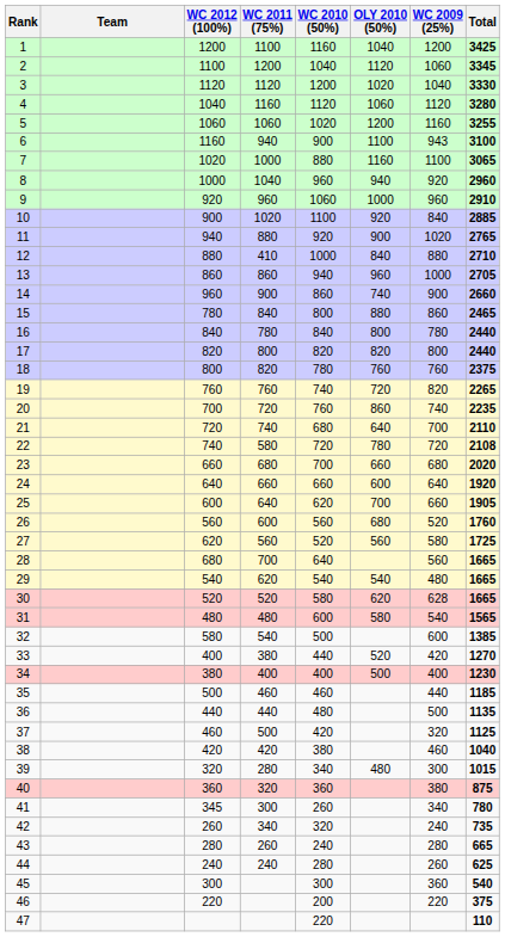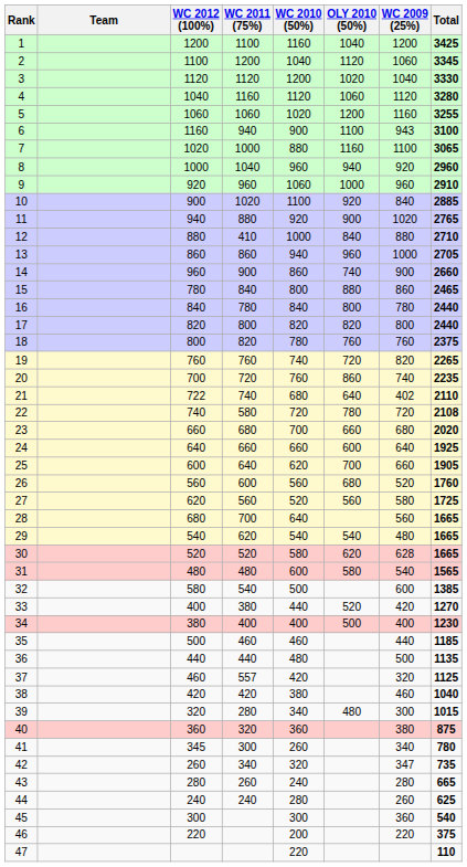 <table class="wikitable sortable" style="font-size:90%; text-align:center;margin: 1em auto 1em auto ">
 <tr>
 <th>Rank</th>
 <th width=165>Team</th>
 <th><a href='#'>WC 2012</a><br>(100%)</th>
 <th><a href='#'>WC 2011</a><br>(75%)</th>
 <th><a href='#'>WC 2010</a><br>(50%)</th>
 <th><a href='#'>OLY 2010</a><br>(50%)</th>
 <th><a href='#'>WC 2009</a><br>(25%)</th>
 <th>Total</th>
 </tr>
 <tr style="background: #ccffcc;">
 <td>1</td>
 <td align=left></td>
 <td>1200</td>
 <td>1100</td>
 <td>1160</td>
 <td>1040</td>
 <td>1200</td>
 <td><strong>3425</strong></td>
 </tr>
 <tr style="background: #ccffcc;">
 <td>2</td>
 <td align=left></td>
 <td>1100</td>
 <td>1200</td>
 <td>1040</td>
 <td>1120</td>
 <td>1060</td>
 <td><strong>3345</strong></td>
 </tr>
 <tr style="background: #ccffcc;">
 <td>3</td>
 <td align=left></td>
 <td>1120</td>
 <td>1120</td>
 <td>1200</td>
 <td>1020</td>
 <td>1040</td>
 <td><strong>3330</strong></td>
 </tr>
 <tr style="background: #ccffcc;">
 <td>4</td>
 <td align=left></td>
 <td>1040</td>
 <td>1160</td>
 <td>1120</td>
 <td>1060</td>
 <td>1120</td>
 <td><strong>3280</strong></td>
 </tr>
 <tr style="background: #ccffcc;">
 <td>5</td>
 <td align=left></td>
 <td>1060</td>
 <td>1060</td>
 <td>1020</td>
 <td>1200</td>
 <td>1160</td>
 <td><strong>3255</strong></td>
 </tr>
 <tr style="background: #ccffcc;">
 <td>6</td>
 <td align=left></td>
 <td>1160</td>
 <td>940</td>
 <td>900</td>
 <td>1100</td>
 <td>943</td>
 <td><strong>3100</strong></td>
 </tr>
 <tr style="background: #ccffcc;">
 <td>7</td>
 <td align=left></td>
 <td>1020</td>
 <td>1000</td>
 <td>880</td>
 <td>1160</td>
 <td>1100</td>
 <td><strong>3065</strong></td>
 </tr>
 <tr style="background: #ccffcc;">
 <td>8</td>
 <td align=left></td>
 <td>1000</td>
 <td>1040</td>
 <td>960</td>
 <td>940</td>
 <td>920</td>
 <td><strong>2960</strong></td>
 </tr>
 <tr style="background: #ccffcc;">
 <td>9</td>
 <td align=left></td>
 <td>920</td>
 <td>960</td>
 <td>1060</td>
 <td>1000</td>
 <td>960</td>
 <td><strong>2910</strong></td>
 </tr>
 <tr style="background: #ccccff;">
 <td>10</td>
 <td align=left></td>
 <td>900</td>
 <td>1020</td>
 <td>1100</td>
 <td>920</td>
 <td>840</td>
 <td><strong>2885</strong></td>
 </tr>
 <tr style="background: #ccccff;">
 <td>11</td>
 <td align=left></td>
 <td>940</td>
 <td>880</td>
 <td>920</td>
 <td>900</td>
 <td>1020</td>
 <td><strong>2765</strong></td>
 </tr>
 <tr style="background: #ccccff;">
 <td>12</td>
 <td align=left></td>
 <td>880</td>
 <td>410</td>
 <td>1000</td>
 <td>840</td>
 <td>880</td>
 <td><strong>2710</strong></td>
 </tr>
 <tr style="background: #ccccff;">
 <td>13</td>
 <td align=left></td>
 <td>860</td>
 <td>860</td>
 <td>940</td>
 <td>960</td>
 <td>1000</td>
 <td><strong>2705</strong></td>
 </tr>
 <tr style="background: #ccccff;">
 <td>14</td>
 <td align=left></td>
 <td>960</td>
 <td>900</td>
 <td>860</td>
 <td>740</td>
 <td>900</td>
 <td><strong>2660</strong></td>
 </tr>
 <tr style="background: #ccccff;">
 <td>15</td>
 <td align=left></td>
 <td>780</td>
 <td>840</td>
 <td>800</td>
 <td>880</td>
 <td>860</td>
 <td><strong>2465</strong></td>
 </tr>
 <tr style="background: #ccccff;">
 <td>16</td>
 <td align=left></td>
 <td>840</td>
 <td>780</td>
 <td>840</td>
 <td>800</td>
 <td>780</td>
 <td><strong>2440</strong></td>
 </tr>
 <tr style="background: #ccccff;">
 <td>17</td>
 <td align=left></td>
 <td>820</td>
 <td>800</td>
 <td>820</td>
 <td>820</td>
 <td>800</td>
 <td><strong>2440</strong></td>
 </tr>
 <tr style="background: #ccccff;">
 <td>18</td>
 <td align=left></td>
 <td>800</td>
 <td>820</td>
 <td>780</td>
 <td>760</td>
 <td>760</td>
 <td><strong>2375</strong></td>
 </tr>
 <tr style="background:#fffacd">
 <td>19</td>
 <td align=left></td>
 <td>760</td>
 <td>760</td>
 <td>740</td>
 <td>720</td>
 <td>820</td>
 <td><strong>2265</strong></td>
 </tr>
 <tr style="background:#fffacd">
 <td>20</td>
 <td align=left></td>
 <td>700</td>
 <td>720</td>
 <td>760</td>
 <td>860</td>
 <td>740</td>
 <td><strong>2235</strong></td>
 </tr>
 <tr style="background:#fffacd">
 <td>21</td>
 <td align=left></td>
-<td>720</td>
+<td>722</td>
 <td>740</td>
 <td>680</td>
 <td>640</td>
-<td>700</td>
+<td>402</td>
 <td><strong>2110</strong></td>
 </tr>
 <tr style="background:#fffacd">
 <td>22</td>
 <td align=left></td>
 <td>740</td>
 <td>580</td>
 <td>720</td>
 <td>780</td>
 <td>720</td>
 <td><strong>2108</strong></td>
 </tr>
 <tr style="background:#fffacd">
 <td>23</td>
 <td align=left></td>
 <td>660</td>
 <td>680</td>
 <td>700</td>
 <td>660</td>
 <td>680</td>
 <td><strong>2020</strong></td>
 </tr>
 <tr style="background:#fffacd">
 <td>24</td>
 <td align=left></td>
 <td>640</td>
 <td>660</td>
 <td>660</td>
 <td>600</td>
 <td>640</td>
-<td><strong>1920</strong></td>
+<td><strong>1925</strong></td>
 </tr>
 <tr style="background:#fffacd">
 <td>25</td>
 <td align=left></td>
 <td>600</td>
 <td>640</td>
 <td>620</td>
 <td>700</td>
 <td>660</td>
 <td><strong>1905</strong></td>
 </tr>
 <tr style="background:#fffacd">
 <td>26</td>
 <td align=left></td>
 <td>560</td>
 <td>600</td>
 <td>560</td>
 <td>680</td>
 <td>520</td>
 <td><strong>1760</strong></td>
 </tr>
 <tr style="background:#fffacd">
 <td>27</td>
 <td align=left></td>
 <td>620</td>
 <td>560</td>
 <td>520</td>
 <td>560</td>
 <td>580</td>
 <td><strong>1725</strong></td>
 </tr>
 <tr style="background:#fffacd">
 <td>28</td>
 <td align=left></td>
 <td>680</td>
 <td>700</td>
 <td>640</td>
 <td></td>
 <td>560</td>
 <td><strong>1665</strong></td>
 </tr>
 <tr style="background:#fffacd">
 <td>29</td>
 <td align=left></td>
 <td>540</td>
 <td>620</td>
 <td>540</td>
 <td>540</td>
 <td>480</td>
 <td><strong>1665</strong></td>
 </tr>
 <tr style="background:#fcc">
 <td>30</td>
 <td align=left></td>
 <td>520</td>
 <td>520</td>
 <td>580</td>
 <td>620</td>
 <td>628</td>
 <td><strong>1665</strong></td>
 </tr>
 <tr style="background:#ffcccc">
 <td>31</td>
 <td align=left></td>
 <td>480</td>
 <td>480</td>
 <td>600</td>
 <td>580</td>
 <td>540</td>
 <td><strong>1565</strong></td>
 </tr>
 <tr>
 <td>32</td>
 <td align=left></td>
 <td>580</td>
 <td>540</td>
 <td>500</td>
 <td></td>
 <td>600</td>
 <td><strong>1385</strong></td>
 </tr>
 <tr>
 <td>33</td>
 <td align=left></td>
 <td>400</td>
 <td>380</td>
 <td>440</td>
 <td>520</td>
 <td>420</td>
 <td><strong>1270</strong></td>
 </tr>
 <tr style="background:#ffcccc">
 <td>34</td>
 <td align=left></td>
 <td>380</td>
 <td>400</td>
 <td>400</td>
 <td>500</td>
 <td>400</td>
 <td><strong>1230</strong></td>
 </tr>
 <tr>
 <td>35</td>
 <td align=left></td>
 <td>500</td>
 <td>460</td>
 <td>460</td>
 <td></td>
 <td>440</td>
 <td><strong>1185</strong></td>
 </tr>
 <tr>
 <td>36</td>
 <td align=left></td>
 <td>440</td>
 <td>440</td>
 <td>480</td>
 <td></td>
 <td>500</td>
 <td><strong>1135</strong></td>
 </tr>
 <tr>
 <td>37</td>
 <td align=left></td>
 <td>460</td>
-<td>500</td>
+<td>557</td>
 <td>420</td>
 <td></td>
 <td>320</td>
 <td><strong>1125</strong></td>
 </tr>
 <tr>
 <td>38</td>
 <td align=left></td>
 <td>420</td>
 <td>420</td>
 <td>380</td>
 <td></td>
 <td>460</td>
 <td><strong>1040</strong></td>
 </tr>
 <tr>
 <td>39</td>
 <td align=left></td>
 <td>320</td>
 <td>280</td>
 <td>340</td>
 <td>480</td>
 <td>300</td>
 <td><strong>1015</strong></td>
 </tr>
 <tr style="background:#ffcccc">
 <td>40</td>
 <td align=left></td>
 <td>360</td>
 <td>320</td>
 <td>360</td>
 <td></td>
 <td>380</td>
 <td><strong>875</strong></td>
 </tr>
 <tr>
 <td>41</td>
 <td align=left></td>
 <td>345</td>
 <td>300</td>
 <td>260</td>
 <td></td>
 <td>340</td>
 <td><strong>780</strong></td>
 </tr>
 <tr>
 <td>42</td>
 <td align=left></td>
 <td>260</td>
 <td>340</td>
 <td>320</td>
 <td></td>
-<td>240</td>
+<td>347</td>
 <td><strong>735</strong></td>
 </tr>
 <tr>
 <td>43</td>
 <td align=left></td>
 <td>280</td>
 <td>260</td>
 <td>240</td>
 <td></td>
 <td>280</td>
 <td><strong>665</strong></td>
 </tr>
 <tr>
 <td>44</td>
 <td align=left></td>
 <td>240</td>
 <td>240</td>
 <td>280</td>
 <td></td>
 <td>260</td>
 <td><strong>625</strong></td>
 </tr>
 <tr>
 <td>45</td>
 <td align=left></td>
 <td>300</td>
 <td></td>
 <td>300</td>
 <td></td>
 <td>360</td>
 <td><strong>540</strong></td>
 </tr>
 <tr>
 <td>46</td>
 <td align=left></td>
 <td>220</td>
 <td></td>
 <td>200</td>
 <td></td>
 <td>220</td>
 <td><strong>375</strong></td>
 </tr>
 <tr>
 <td>47</td>
 <td align=left></td>
 <td></td>
 <td></td>
 <td>220</td>
 <td></td>
 <td></td>
 <td><strong>110</strong></td>
 </tr>
 </table>
